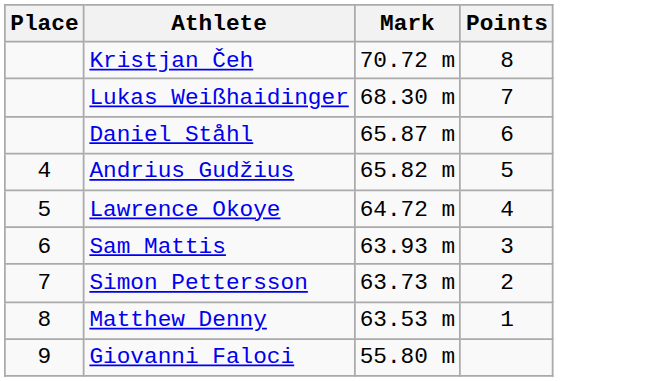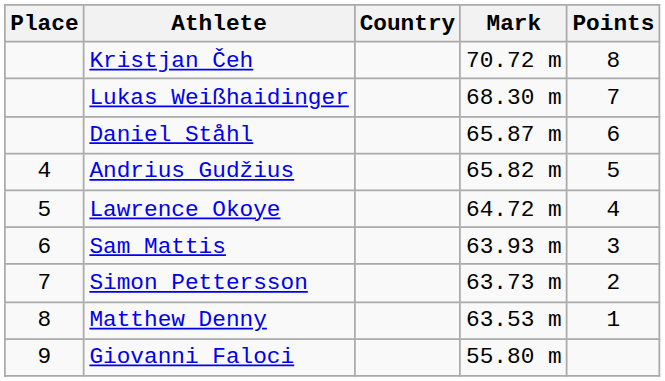 <table class="wikitable">
 <tr>
 <th>Place</th>
 <th>Athlete</th>
+<th>Country</th>
 <th>Mark</th>
 <th>Points</th>
 </tr>
 <tr>
 <td align=center></td>
 <td><a href='#'>Kristjan Čeh</a></td>
+<td></td>
 <td>70.72 m</td>
 <td align=center>8</td>
 </tr>
 <tr>
 <td align=center></td>
 <td><a href='#'>Lukas Weißhaidinger</a></td>
+<td></td>
 <td>68.30 m</td>
 <td align=center>7</td>
 </tr>
 <tr>
 <td align=center></td>
 <td><a href='#'>Daniel Ståhl</a></td>
+<td></td>
 <td>65.87 m</td>
 <td align=center>6</td>
 </tr>
 <tr>
 <td align=center>4</td>
 <td><a href='#'>Andrius Gudžius</a></td>
+<td></td>
 <td>65.82 m</td>
 <td align=center>5</td>
 </tr>
 <tr>
 <td align=center>5</td>
 <td><a href='#'>Lawrence Okoye</a></td>
+<td></td>
 <td>64.72 m</td>
 <td align=center>4</td>
 </tr>
 <tr>
 <td align=center>6</td>
 <td><a href='#'>Sam Mattis</a></td>
+<td></td>
 <td>63.93 m</td>
 <td align=center>3</td>
 </tr>
 <tr>
 <td align=center>7</td>
 <td><a href='#'>Simon Pettersson</a></td>
+<td></td>
 <td>63.73 m</td>
 <td align=center>2</td>
 </tr>
 <tr>
 <td align=center>8</td>
 <td><a href='#'>Matthew Denny</a></td>
+<td></td>
 <td>63.53 m</td>
 <td align=center>1</td>
 </tr>
 <tr>
 <td align=center>9</td>
 <td><a href='#'>Giovanni Faloci</a></td>
+<td></td>
 <td>55.80 m</td>
 <td align=center></td>
 </tr>
 </table>
